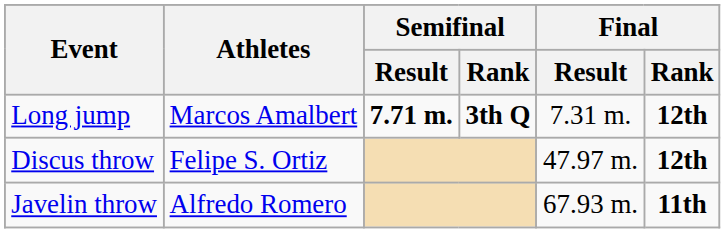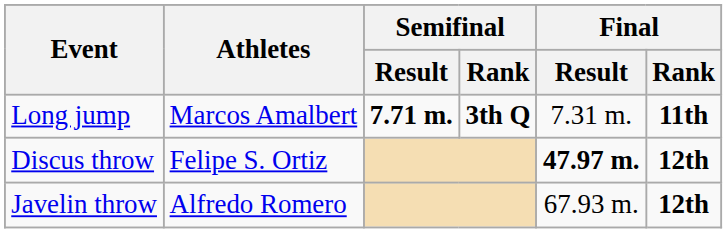 <table class="wikitable" border="1" style="font-size:90%">
 <tr>
 <th rowspan=2>Event</th>
 <th rowspan=2>Athletes</th>
 <th colspan=2>Semifinal</th>
 <th colspan=2>Final</th>
 </tr>
 <tr>
 <th>Result</th>
 <th>Rank</th>
 <th>Result</th>
 <th>Rank</th>
 </tr>
 <tr>
 <td><a href='#'>Long jump</a></td>
 <td><a href='#'>Marcos Amalbert</a></td>
 <td align=center><strong>7.71 m.</strong></td>
 <td align=center><strong>3th Q</strong></td>
 <td align=center>7.31 m.</td>
-<td align=center><strong>12th</strong></td>
+<td align=center><strong>11th</strong></td>
 </tr>
 <tr>
 <td><a href='#'>Discus throw</a></td>
 <td><a href='#'>Felipe S. Ortiz</a></td>
 <td colspan=2 bgcolor=wheat></td>
-<td align=center>47.97 m.</td>
+<td align=center><strong>47.97 m.</strong></td>
 <td align=center><strong>12th</strong></td>
 </tr>
 <tr>
 <td><a href='#'>Javelin throw</a></td>
 <td><a href='#'>Alfredo Romero</a></td>
 <td align=center colspan=2 bgcolor=wheat></td>
 <td align=center>67.93 m.</td>
-<td align=center><strong>11th</strong></td>
+<td align=center><strong>12th</strong></td>
 </tr>
 </table>
